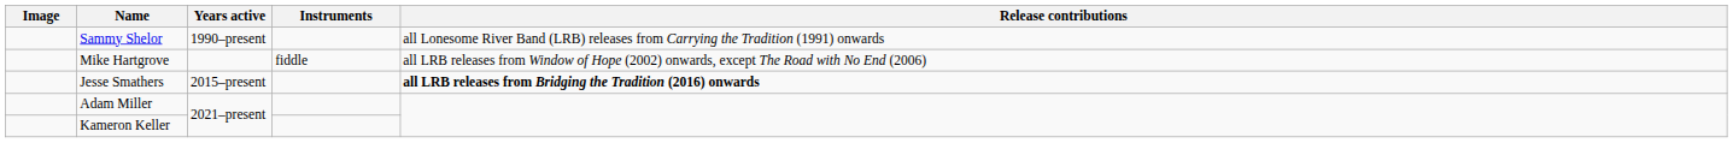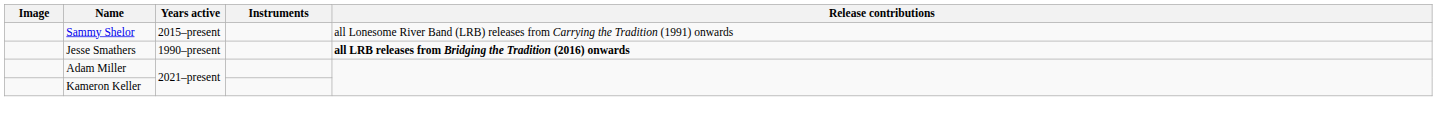 <table class="wikitable" width="100%">
 <tr>
 <th width="75">Image</th>
 <th width="120">Name</th>
 <th width="90">Years active</th>
 <th width="140">Instruments</th>
 <th>Release contributions</th>
 </tr>
 <tr>
 <td></td>
 <td><a href='#'>Sammy Shelor</a></td>
-<td>1990–present</td>
+<td>2015–present</td>
 <td></td>
 <td>all Lonesome River Band (LRB) releases from <em>Carrying the Tradition</em> (1991) onwards</td>
 </tr>
 <tr>
 <td></td>
-<td>Mike Hartgrove</td>
-<td></td>
-<td>fiddle</td>
-<td>all LRB releases from <em>Window of Hope</em> (2002) onwards, except <em>The Road with No End</em> (2006)</td>
-</tr>
-<tr>
-<td></td>
 <td>Jesse Smathers</td>
-<td>2015–present</td>
+<td>1990–present</td>
 <td></td>
 <td><strong>all LRB releases from <em>Bridging the Tradition</em> (2016) onwards</strong></td>
 </tr>
 <tr>
 <td></td>
 <td>Adam Miller</td>
 <td rowspan="2">2021–present</td>
 <td></td>
 <td rowspan="2"></td>
 </tr>
 <tr>
 <td></td>
 <td>Kameron Keller</td>
 <td></td>
 </tr>
 </table>
